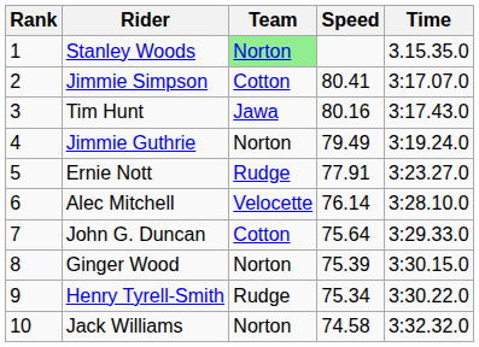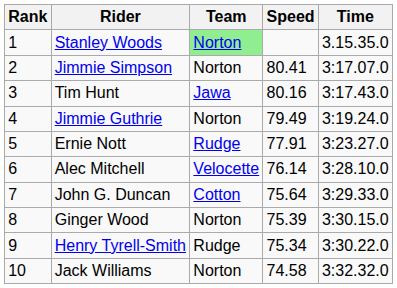 <table class="wikitable">
 <tr style="background:#efefef;">
 <th>Rank</th>
 <th>Rider</th>
 <th>Team</th>
 <th>Speed</th>
 <th>Time</th>
 </tr>
 <tr>
 <td>1</td>
 <td> <a href='#'>Stanley Woods</a></td>
 <td style="background: lightgreen;"><a href='#'>Norton</a></td>
 <td></td>
 <td>3.15.35.0</td>
 </tr>
 <tr>
 <td>2</td>
 <td> <a href='#'>Jimmie Simpson</a></td>
-<td><a href='#'>Cotton</a></td>
+<td>Norton</td>
 <td>80.41</td>
 <td>3:17.07.0</td>
 </tr>
 <tr>
 <td>3</td>
 <td> Tim Hunt</td>
 <td><a href='#'>Jawa</a></td>
 <td>80.16</td>
 <td>3:17.43.0</td>
 </tr>
 <tr>
 <td>4</td>
 <td> <a href='#'>Jimmie Guthrie</a></td>
 <td>Norton</td>
 <td>79.49</td>
 <td>3:19.24.0</td>
 </tr>
 <tr>
 <td>5</td>
 <td> Ernie Nott</td>
 <td><a href='#'>Rudge</a></td>
 <td>77.91</td>
 <td>3:23.27.0</td>
 </tr>
 <tr>
 <td>6</td>
 <td> Alec Mitchell</td>
 <td><a href='#'>Velocette</a></td>
 <td>76.14</td>
 <td>3:28.10.0</td>
 </tr>
 <tr>
 <td>7</td>
 <td> John G. Duncan</td>
 <td><a href='#'>Cotton</a></td>
 <td>75.64</td>
 <td>3:29.33.0</td>
 </tr>
 <tr>
 <td>8</td>
 <td> Ginger Wood</td>
 <td>Norton</td>
 <td>75.39</td>
 <td>3:30.15.0</td>
 </tr>
 <tr>
 <td>9</td>
 <td> <a href='#'>Henry Tyrell-Smith</a></td>
 <td>Rudge</td>
 <td>75.34</td>
 <td>3:30.22.0</td>
 </tr>
 <tr>
 <td>10</td>
 <td> Jack Williams</td>
 <td>Norton</td>
 <td>74.58</td>
 <td>3:32.32.0</td>
 </tr>
 </table>
